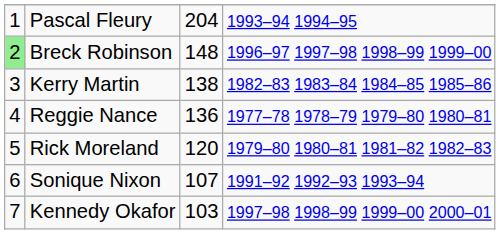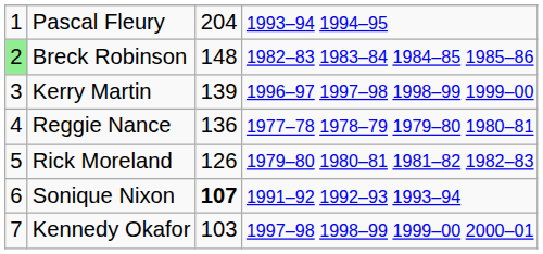 <table class="wikitable">
 <tr>
 </tr>
 <tr>
 <td>1</td>
 <td>Pascal Fleury</td>
 <td>204</td>
 <td style="font-size:80%;"><a href='#'>1993–94</a> <a href='#'>1994–95</a></td>
 </tr>
 <tr>
 <td style="background: lightgreen;">2</td>
 <td>Breck Robinson</td>
 <td>148</td>
-<td style="font-size:80%;"><a href='#'>1996–97</a> <a href='#'>1997–98</a> <a href='#'>1998–99</a> <a href='#'>1999–00</a></td>
+<td style="font-size:80%;"><a href='#'>1982–83</a> <a href='#'>1983–84</a> <a href='#'>1984–85</a> <a href='#'>1985–86</a></td>
 </tr>
 <tr>
 <td>3</td>
 <td>Kerry Martin</td>
-<td>138</td>
-<td style="font-size:80%;"><a href='#'>1982–83</a> <a href='#'>1983–84</a> <a href='#'>1984–85</a> <a href='#'>1985–86</a></td>
+<td>139</td>
+<td style="font-size:80%;"><a href='#'>1996–97</a> <a href='#'>1997–98</a> <a href='#'>1998–99</a> <a href='#'>1999–00</a></td>
 </tr>
 <tr>
 <td>4</td>
 <td>Reggie Nance</td>
 <td>136</td>
 <td style="font-size:80%;"><a href='#'>1977–78</a> <a href='#'>1978–79</a> <a href='#'>1979–80</a> <a href='#'>1980–81</a></td>
 </tr>
 <tr>
 <td>5</td>
 <td>Rick Moreland</td>
-<td>120</td>
+<td>126</td>
 <td style="font-size:80%;"><a href='#'>1979–80</a> <a href='#'>1980–81</a> <a href='#'>1981–82</a> <a href='#'>1982–83</a></td>
 </tr>
 <tr>
 <td>6</td>
 <td>Sonique Nixon</td>
-<td>107</td>
+<td><strong>107</strong></td>
 <td style="font-size:80%;"><a href='#'>1991–92</a> <a href='#'>1992–93</a> <a href='#'>1993–94</a></td>
 </tr>
 <tr>
 <td>7</td>
 <td>Kennedy Okafor</td>
 <td>103</td>
 <td style="font-size:80%;"><a href='#'>1997–98</a> <a href='#'>1998–99</a> <a href='#'>1999–00</a> <a href='#'>2000–01</a></td>
 </tr>
 </table>
